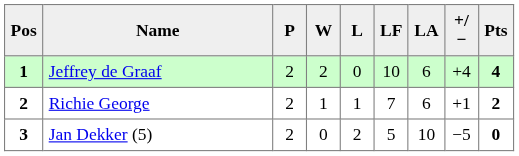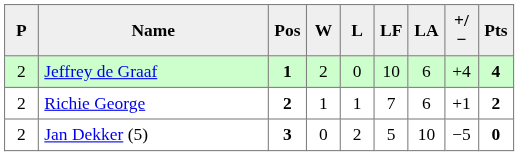 <table style=border-collapse:collapse border=1 cellspacing=0 cellpadding=5>
 <tr align=center bgcolor=#efefef>
+<th width=20>P</th>
+<th width=200>Name</th>
 <th width=20>Pos</th>
-<th width=200>Name</th>
-<th width=20>P</th>
 <th width=20>W</th>
 <th width=20>L</th>
 <th width=20>LF</th>
 <th width=20>LA</th>
 <th width=20>+/−</th>
 <th width=20>Pts</th>
 </tr>
 <tr align=center style="background: #ccffcc;">
+<td>2</td>
+<td align="left"> <a href='#'>Jeffrey de Graaf</a></td>
 <td><strong>1</strong></td>
-<td align="left"> <a href='#'>Jeffrey de Graaf</a></td>
-<td>2</td>
 <td>2</td>
 <td>0</td>
 <td>10</td>
 <td>6</td>
 <td>+4</td>
 <td><strong>4</strong></td>
 </tr>
 <tr align=center>
+<td>2</td>
+<td align="left"> <a href='#'>Richie George</a></td>
 <td><strong>2</strong></td>
-<td align="left"> <a href='#'>Richie George</a></td>
-<td>2</td>
 <td>1</td>
 <td>1</td>
 <td>7</td>
 <td>6</td>
 <td>+1</td>
 <td><strong>2</strong></td>
 </tr>
 <tr align=center>
+<td>2</td>
+<td align="left"> <a href='#'>Jan Dekker</a> (5)</td>
 <td><strong>3</strong></td>
-<td align="left"> <a href='#'>Jan Dekker</a> (5)</td>
-<td>2</td>
 <td>0</td>
 <td>2</td>
 <td>5</td>
 <td>10</td>
 <td>−5</td>
 <td><strong>0</strong></td>
 </tr>
 </table>
